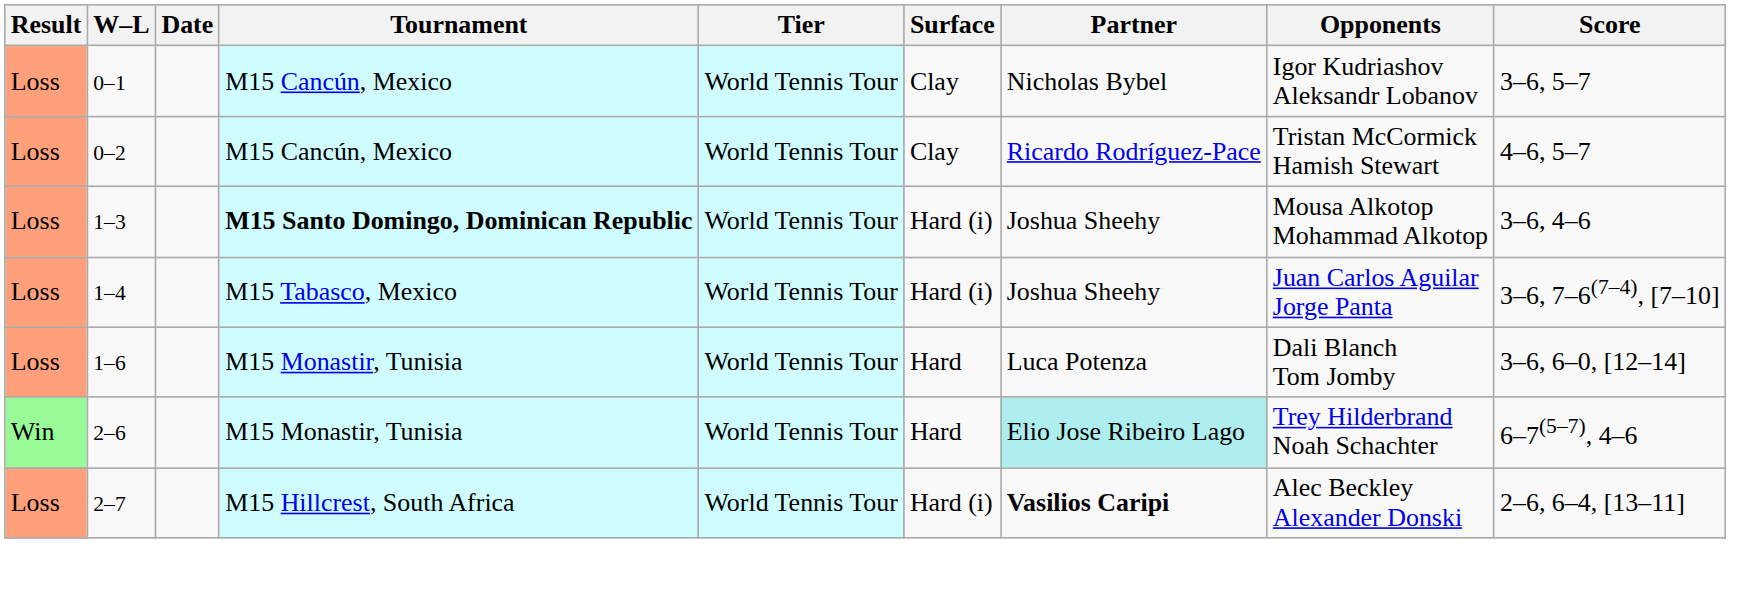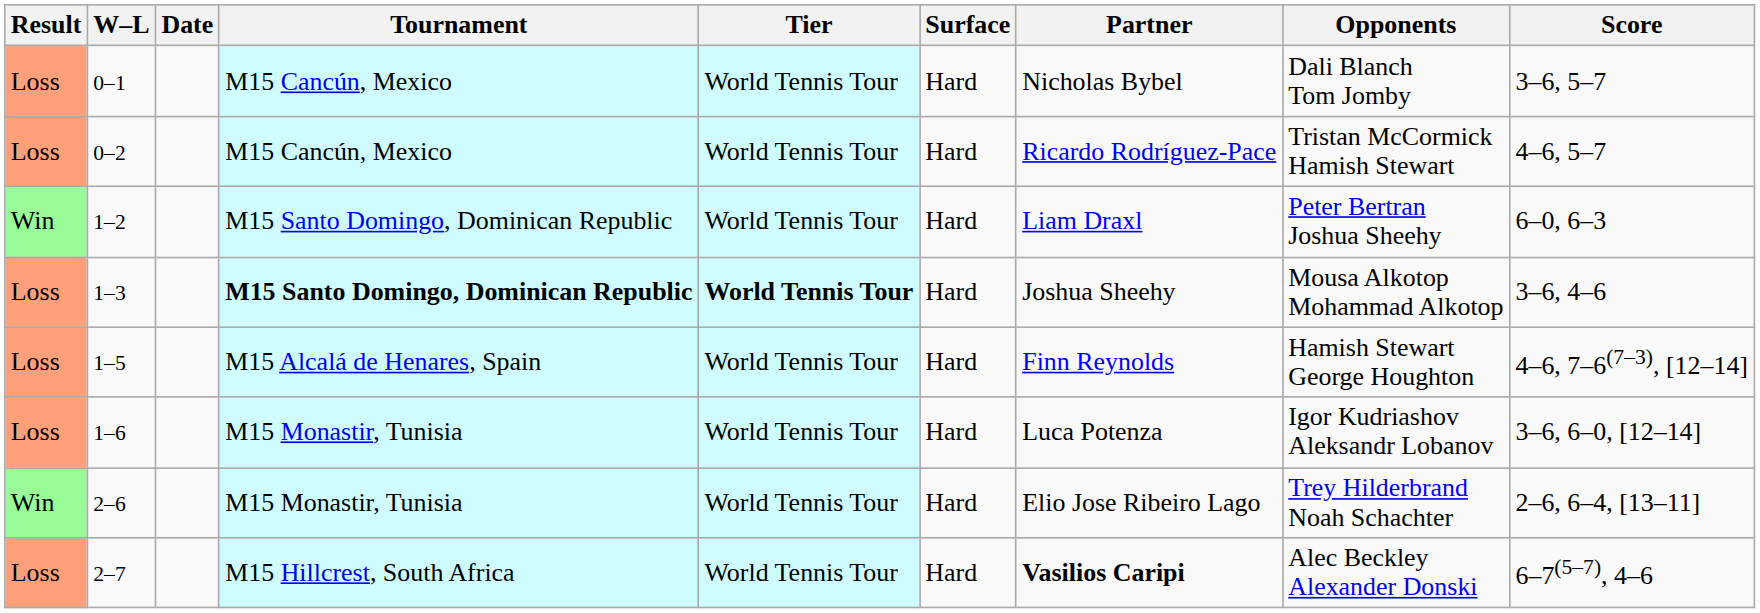 <table class="sortable wikitable">
 <tr>
 <th>Result</th>
 <th class="unsortable">W–L</th>
 <th>Date</th>
 <th>Tournament</th>
 <th>Tier</th>
 <th>Surface</th>
 <th>Partner</th>
 <th>Opponents</th>
 <th class="unsortable">Score</th>
 </tr>
 <tr>
 <td bgcolor=FFA07A>Loss</td>
 <td><small>0–1</small></td>
 <td></td>
 <td style="background:#cffcff;">M15 <a href='#'>Cancún</a>, Mexico</td>
 <td style="background:#cffcff;">World Tennis Tour</td>
-<td>Clay</td>
+<td>Hard</td>
 <td> Nicholas Bybel</td>
-<td> Igor Kudriashov <br> Aleksandr Lobanov</td>
+<td> Dali Blanch<br> Tom Jomby</td>
 <td>3–6, 5–7</td>
 </tr>
 <tr>
 <td bgcolor=FFA07A>Loss</td>
 <td><small>0–2</small></td>
 <td></td>
 <td style="background:#cffcff;">M15 Cancún, Mexico</td>
 <td style="background:#cffcff;">World Tennis Tour</td>
-<td>Clay</td>
+<td>Hard</td>
 <td> <a href='#'>Ricardo Rodríguez-Pace</a></td>
 <td> Tristan McCormick<br> Hamish Stewart</td>
 <td>4–6, 5–7</td>
+</tr>
+<tr>
+<td bgcolor=98FB98>Win</td>
+<td><small>1–2</small></td>
+<td></td>
+<td style="background:#cffcff;">M15 <a href='#'>Santo Domingo</a>, Dominican Republic</td>
+<td style="background:#cffcff;">World Tennis Tour</td>
+<td>Hard</td>
+<td> <a href='#'>Liam Draxl</a></td>
+<td> <a href='#'>Peter Bertran</a><br> Joshua Sheehy</td>
+<td>6–0, 6–3</td>
 </tr>
 <tr>
 <td bgcolor=FFA07A>Loss</td>
 <td><small>1–3</small></td>
 <td></td>
 <td style="background:#cffcff;"><strong>M15 Santo Domingo, Dominican Republic</strong></td>
-<td style="background:#cffcff;">World Tennis Tour</td>
-<td>Hard (i)</td>
+<td style="background:#cffcff;"><strong>World Tennis Tour</strong></td>
+<td>Hard</td>
 <td> Joshua Sheehy</td>
 <td> Mousa Alkotop <br> Mohammad Alkotop</td>
 <td>3–6, 4–6</td>
 </tr>
 <tr>
 <td bgcolor=FFA07A>Loss</td>
-<td><small>1–4</small></td>
+<td><small>1–5</small></td>
 <td></td>
-<td style="background:#cffcff;">M15 <a href='#'>Tabasco</a>, Mexico</td>
+<td style="background:#cffcff;">M15 <a href='#'>Alcalá de Henares</a>, Spain</td>
 <td style="background:#cffcff;">World Tennis Tour</td>
-<td>Hard (i)</td>
-<td> Joshua Sheehy</td>
-<td> <a href='#'>Juan Carlos Aguilar</a><br> <a href='#'>Jorge Panta</a></td>
-<td>3–6, 7–6<sup>(7–4)</sup>, [7–10]</td>
+<td>Hard</td>
+<td> <a href='#'>Finn Reynolds</a></td>
+<td> Hamish Stewart<br> George Houghton</td>
+<td>4–6, 7–6<sup>(7–3)</sup>, [12–14]</td>
 </tr>
 <tr>
 <td bgcolor=FFA07A>Loss</td>
 <td><small>1–6</small></td>
 <td></td>
 <td style="background:#cffcff;">M15 <a href='#'>Monastir</a>, Tunisia</td>
 <td style="background:#cffcff;">World Tennis Tour</td>
 <td>Hard</td>
 <td> Luca Potenza</td>
-<td> Dali Blanch<br> Tom Jomby</td>
+<td> Igor Kudriashov <br> Aleksandr Lobanov</td>
 <td>3–6, 6–0, [12–14]</td>
 </tr>
 <tr>
 <td bgcolor=98FB98>Win</td>
 <td><small>2–6</small></td>
 <td></td>
 <td style="background:#cffcff;">M15 Monastir, Tunisia</td>
 <td style="background:#cffcff;">World Tennis Tour</td>
 <td>Hard</td>
-<td style="background: paleturquoise;"> Elio Jose Ribeiro Lago</td>
+<td> Elio Jose Ribeiro Lago</td>
 <td> <a href='#'>Trey Hilderbrand</a><br> Noah Schachter</td>
-<td>6–7<sup>(5–7)</sup>, 4–6</td>
+<td>2–6, 6–4, [13–11]</td>
 </tr>
 <tr>
 <td bgcolor=FFA07A>Loss</td>
 <td><small>2–7</small></td>
 <td></td>
 <td style="background:#cffcff;">M15 <a href='#'>Hillcrest</a>, South Africa</td>
 <td style="background:#cffcff;">World Tennis Tour</td>
-<td>Hard (i)</td>
+<td>Hard</td>
 <td><strong> Vasilios Caripi</strong></td>
 <td> Alec Beckley <br> <a href='#'>Alexander Donski</a></td>
-<td>2–6, 6–4, [13–11]</td>
+<td>6–7<sup>(5–7)</sup>, 4–6</td>
 </tr>
 </table>
